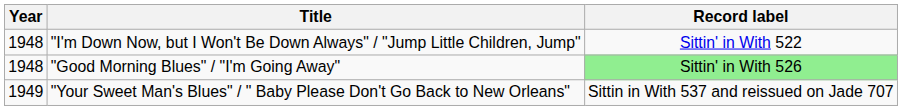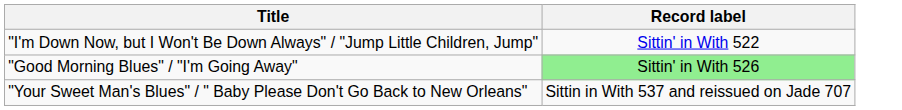 <table class="wikitable sortable">
 <tr>
-<th>Year</th>
 <th>Title</th>
 <th>Record label</th>
 </tr>
 <tr>
-<td>1948</td>
 <td>"I'm Down Now, but I Won't Be Down Always" / "Jump Little Children, Jump"</td>
 <td style="text-align:center;"><a href='#'>Sittin' in With</a> 522</td>
 </tr>
 <tr>
-<td>1948</td>
 <td>"Good Morning Blues" / "I'm Going Away"</td>
 <td style="background: lightgreen; text-align:center;">Sittin' in With 526</td>
 </tr>
 <tr>
-<td>1949</td>
 <td>"Your Sweet Man's Blues" / " Baby Please Don't Go Back to New Orleans"</td>
 <td style="text-align:center;">Sittin in With 537 and reissued on Jade 707</td>
 </tr>
 </table>
